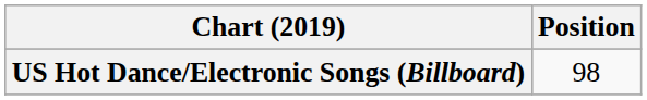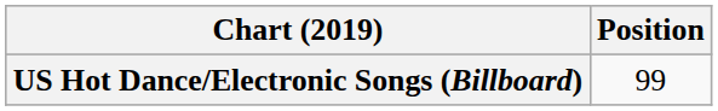 <table class="wikitable plainrowheaders" style="text-align:center">
 <tr>
 <th scope="col">Chart (2019)</th>
 <th scope="col">Position</th>
 </tr>
 <tr>
 <th scope="row">US Hot Dance/Electronic Songs (<em>Billboard</em>)</th>
-<td>98</td>
+<td>99</td>
 </tr>
 </table>
